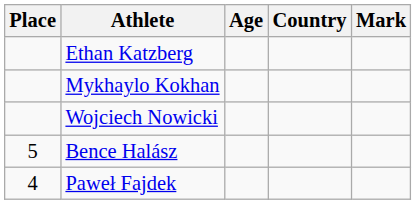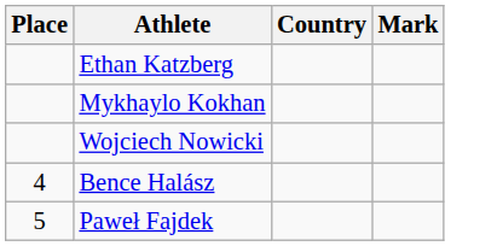 <table class="wikitable mw-datatable sortable">
 <tr>
 <th>Place</th>
 <th>Athlete</th>
-<th>Age</th>
 <th>Country</th>
 <th>Mark</th>
 </tr>
 <tr>
 <td align=center></td>
 <td><a href='#'>Ethan Katzberg</a></td>
 <td></td>
 <td></td>
-<td></td>
 </tr>
 <tr>
 <td align=center></td>
 <td><a href='#'>Mykhaylo Kokhan</a></td>
-<td></td>
 <td></td>
 <td></td>
 </tr>
 <tr>
 <td align=center></td>
 <td><a href='#'>Wojciech Nowicki</a></td>
 <td></td>
 <td></td>
+</tr>
+<tr>
+<td align=center>4</td>
+<td><a href='#'>Bence Halász</a></td>
+<td></td>
 <td></td>
 </tr>
 <tr>
 <td align=center>5</td>
-<td><a href='#'>Bence Halász</a></td>
-<td></td>
-<td></td>
-<td></td>
-</tr>
-<tr>
-<td align=center>4</td>
 <td><a href='#'>Paweł Fajdek</a></td>
-<td></td>
 <td></td>
 <td></td>
 </tr>
 </table>
